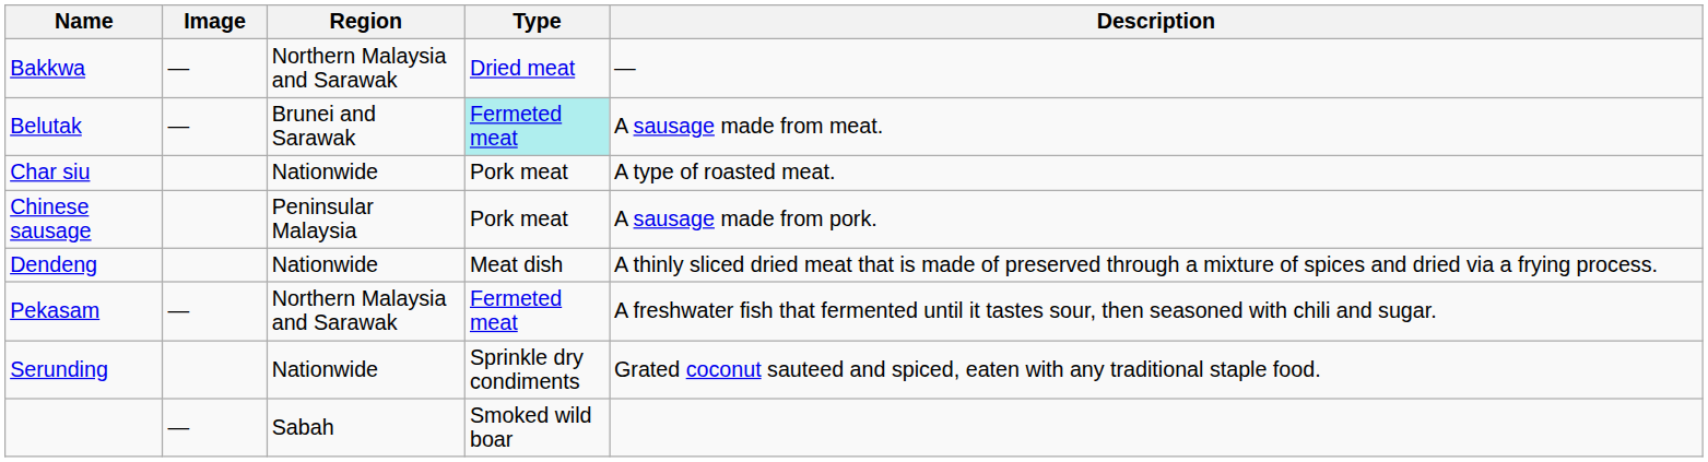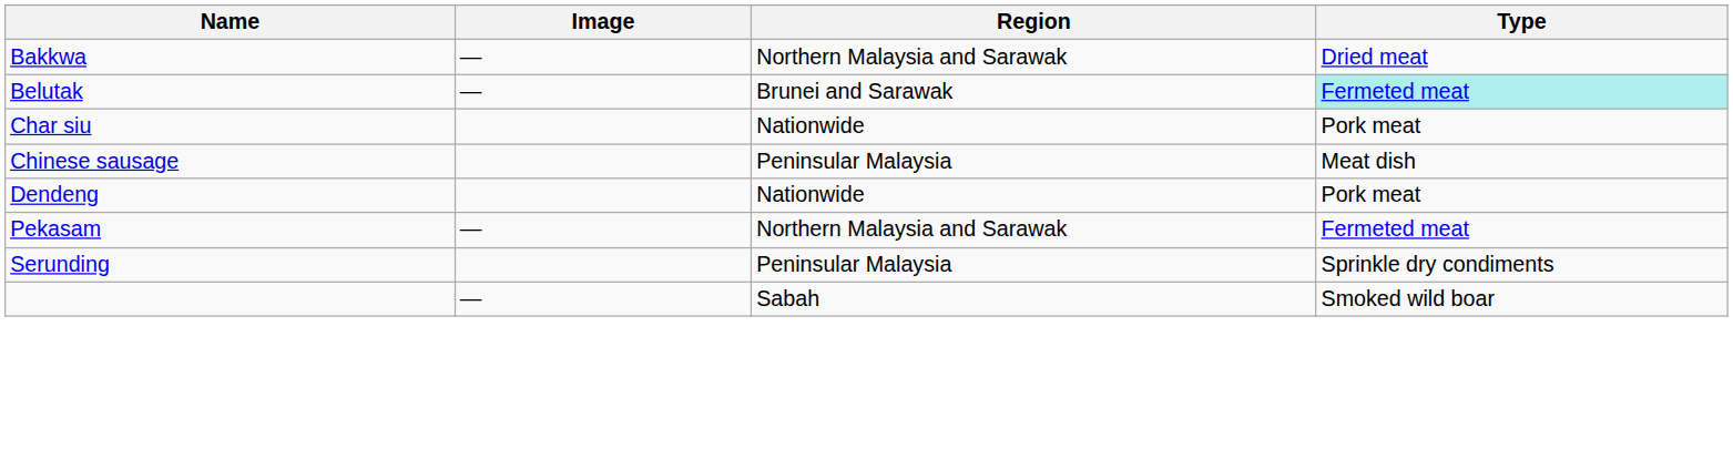 <table class="wikitable sortable" width="100%">
 <tr>
 <th width="110px">Name</th>
 <th width="70px">Image</th>
 <th width="140px">Region</th>
 <th width="100px">Type</th>
-<th>Description</th>
 </tr>
 <tr>
 <td><a href='#'>Bakkwa</a></td>
 <td>—</td>
 <td>Northern Malaysia and Sarawak</td>
 <td><a href='#'>Dried meat</a></td>
-<td>—</td>
 </tr>
 <tr>
 <td><a href='#'>Belutak</a></td>
 <td>—</td>
 <td>Brunei and Sarawak</td>
 <td style="background: paleturquoise;"><a href='#'>Fermeted meat</a></td>
-<td>A <a href='#'>sausage</a> made from meat.</td>
 </tr>
 <tr>
 <td><a href='#'>Char siu</a></td>
 <td></td>
 <td>Nationwide</td>
 <td>Pork meat</td>
-<td>A type of roasted meat.</td>
 </tr>
 <tr>
 <td><a href='#'>Chinese sausage</a></td>
 <td></td>
 <td>Peninsular Malaysia</td>
-<td>Pork meat</td>
-<td>A <a href='#'>sausage</a> made from pork.</td>
+<td>Meat dish</td>
 </tr>
 <tr>
 <td><a href='#'>Dendeng</a></td>
 <td></td>
 <td>Nationwide</td>
-<td>Meat dish</td>
-<td>A thinly sliced dried meat that is made of preserved through a mixture of spices and dried via a frying process.</td>
+<td>Pork meat</td>
 </tr>
 <tr>
 <td><a href='#'>Pekasam</a></td>
 <td>—</td>
 <td>Northern Malaysia and Sarawak</td>
 <td><a href='#'>Fermeted meat</a></td>
-<td>A freshwater fish that fermented until it tastes sour, then seasoned with chili and sugar.</td>
 </tr>
 <tr>
 <td><a href='#'>Serunding</a></td>
 <td></td>
-<td>Nationwide</td>
+<td>Peninsular Malaysia</td>
 <td>Sprinkle dry condiments</td>
-<td>Grated <a href='#'>coconut</a> sauteed and spiced, eaten with any traditional staple food.</td>
 </tr>
 <tr>
 <td></td>
 <td>—</td>
 <td>Sabah</td>
 <td>Smoked wild boar</td>
-<td></td>
 </tr>
 </table>
